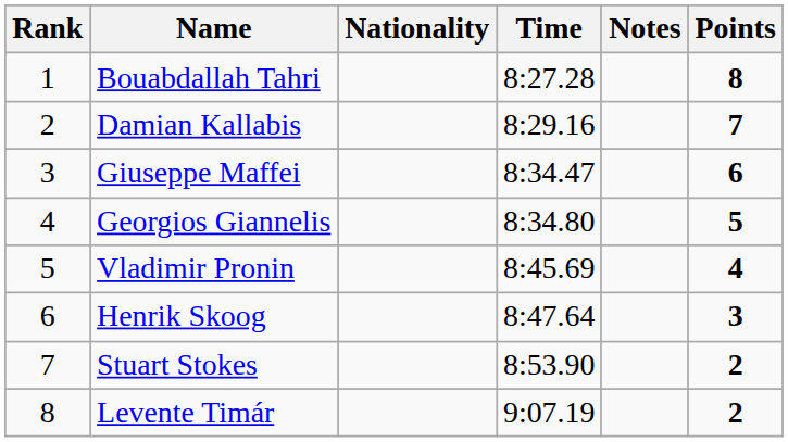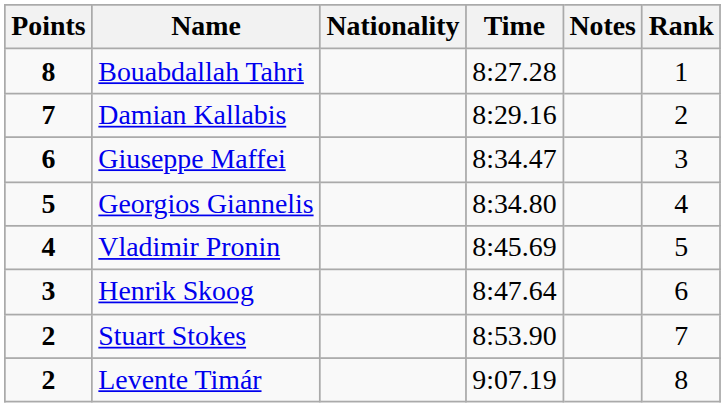 <table class="wikitable sortable" style="text-align:center">
 <tr>
-<th>Rank</th>
+<th>Points</th>
 <th>Name</th>
 <th>Nationality</th>
 <th>Time</th>
 <th>Notes</th>
-<th>Points</th>
+<th>Rank</th>
 </tr>
 <tr>
-<td>1</td>
+<td><strong>8</strong></td>
 <td align=left><a href='#'>Bouabdallah Tahri</a></td>
 <td align=left></td>
 <td>8:27.28</td>
 <td></td>
-<td><strong>8</strong></td>
+<td>1</td>
 </tr>
 <tr>
-<td>2</td>
+<td><strong>7</strong></td>
 <td align=left><a href='#'>Damian Kallabis</a></td>
 <td align=left></td>
 <td>8:29.16</td>
 <td></td>
-<td><strong>7</strong></td>
+<td>2</td>
 </tr>
 <tr>
-<td>3</td>
+<td><strong>6</strong></td>
 <td align=left><a href='#'>Giuseppe Maffei</a></td>
 <td align=left></td>
 <td>8:34.47</td>
 <td></td>
-<td><strong>6</strong></td>
+<td>3</td>
 </tr>
 <tr>
-<td>4</td>
+<td><strong>5</strong></td>
 <td align=left><a href='#'>Georgios Giannelis</a></td>
 <td align=left></td>
 <td>8:34.80</td>
 <td></td>
-<td><strong>5</strong></td>
+<td>4</td>
 </tr>
 <tr>
-<td>5</td>
+<td><strong>4</strong></td>
 <td align=left><a href='#'>Vladimir Pronin</a></td>
 <td align=left></td>
 <td>8:45.69</td>
 <td></td>
-<td><strong>4</strong></td>
+<td>5</td>
 </tr>
 <tr>
-<td>6</td>
+<td><strong>3</strong></td>
 <td align=left><a href='#'>Henrik Skoog</a></td>
 <td align=left></td>
 <td>8:47.64</td>
 <td></td>
-<td><strong>3</strong></td>
+<td>6</td>
 </tr>
 <tr>
-<td>7</td>
+<td><strong>2</strong></td>
 <td align=left><a href='#'>Stuart Stokes</a></td>
 <td align=left></td>
 <td>8:53.90</td>
 <td></td>
-<td><strong>2</strong></td>
+<td>7</td>
 </tr>
 <tr>
-<td>8</td>
+<td><strong>2</strong></td>
 <td align=left><a href='#'>Levente Timár</a></td>
 <td align=left></td>
 <td>9:07.19</td>
 <td></td>
-<td><strong>2</strong></td>
+<td>8</td>
 </tr>
 </table>
